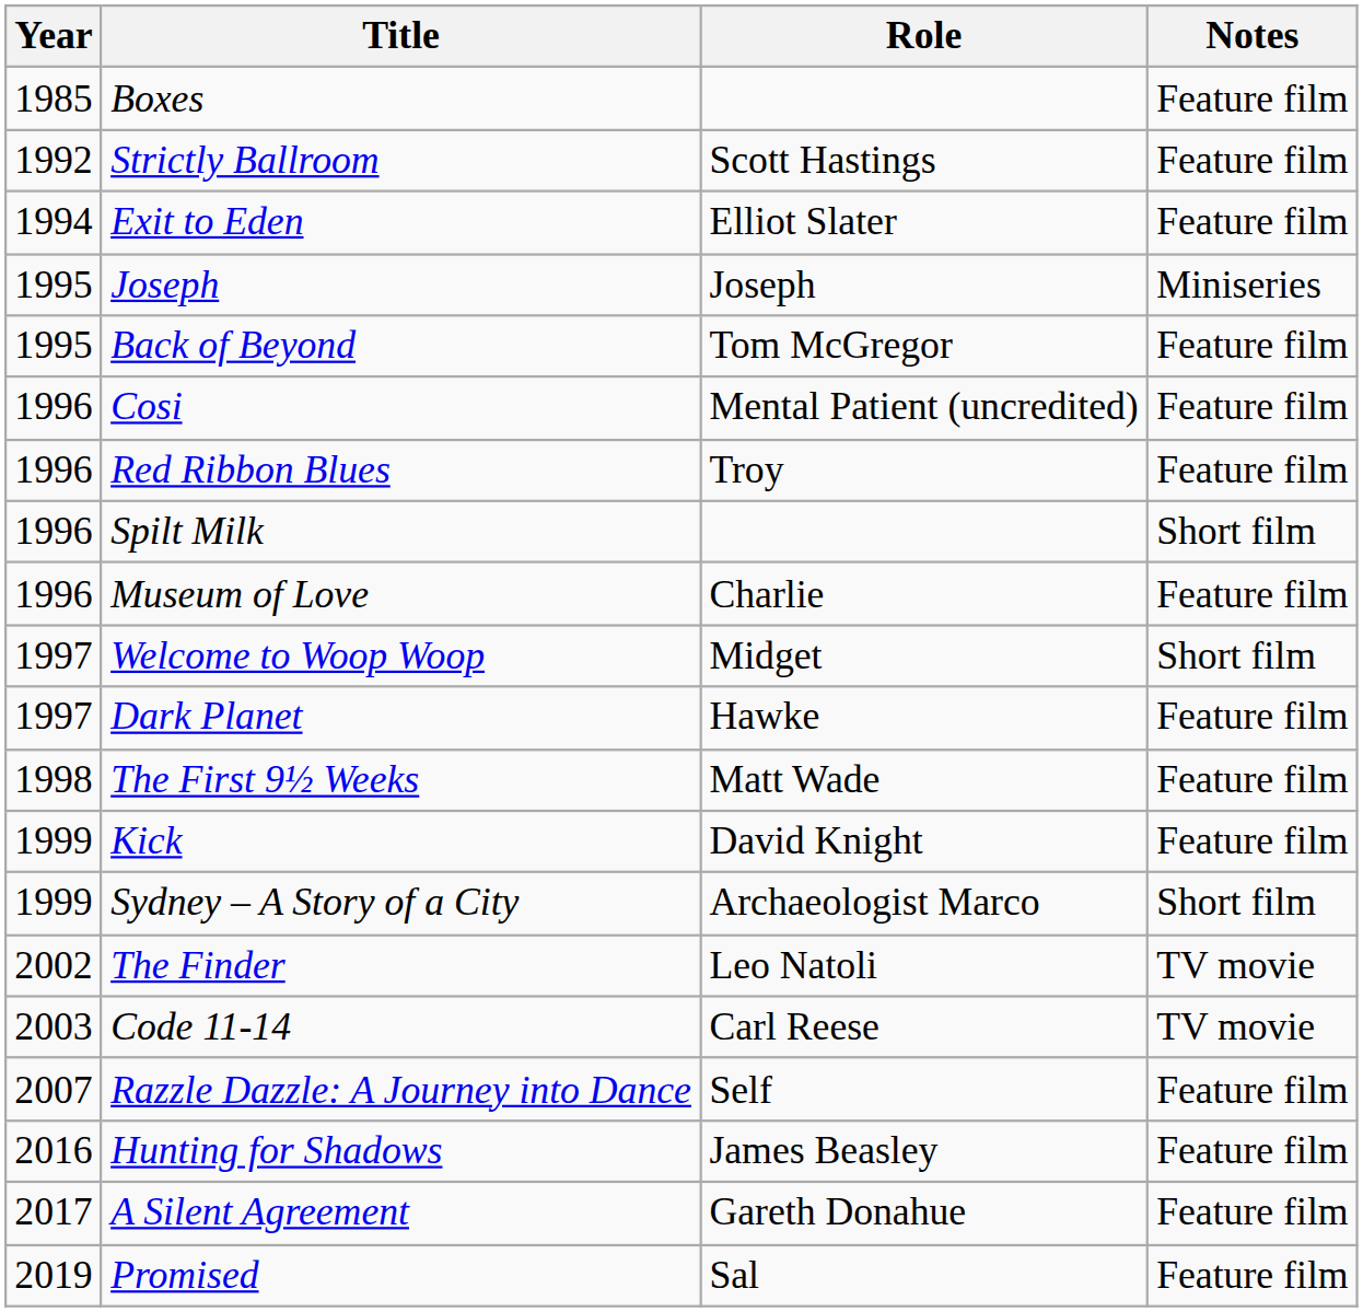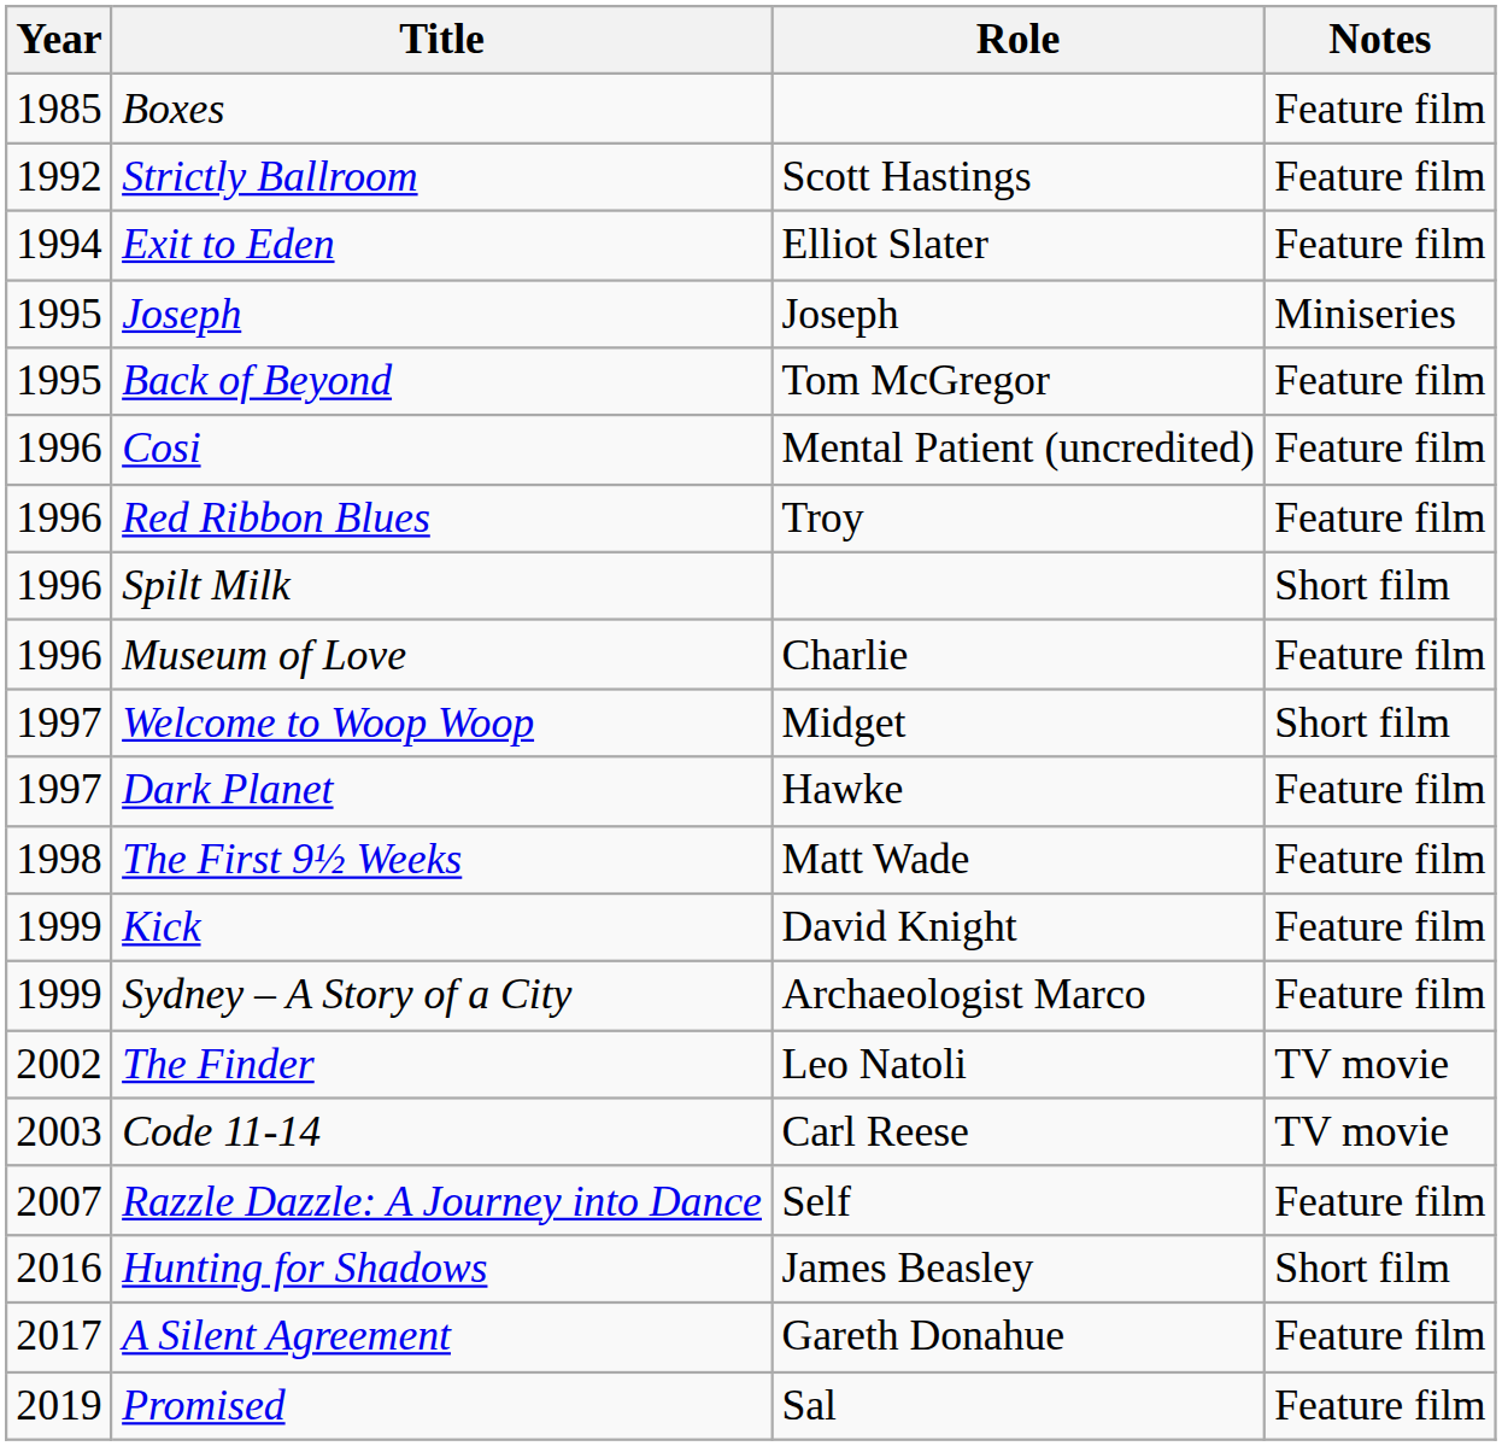 <table class="wikitable">
 <tr>
 <th>Year</th>
 <th>Title</th>
 <th>Role</th>
 <th>Notes</th>
 </tr>
 <tr>
 <td>1985</td>
 <td><em>Boxes</em></td>
 <td></td>
 <td>Feature film</td>
 </tr>
 <tr>
 <td>1992</td>
 <td><em><a href='#'>Strictly Ballroom</a></em></td>
 <td>Scott Hastings</td>
 <td>Feature film</td>
 </tr>
 <tr>
 <td>1994</td>
 <td><em><a href='#'>Exit to Eden</a></em></td>
 <td>Elliot Slater</td>
 <td>Feature film</td>
 </tr>
 <tr>
 <td>1995</td>
 <td><em><a href='#'>Joseph</a></em></td>
 <td>Joseph</td>
 <td>Miniseries</td>
 </tr>
 <tr>
 <td>1995</td>
 <td><em><a href='#'>Back of Beyond</a></em></td>
 <td>Tom McGregor</td>
 <td>Feature film</td>
 </tr>
 <tr>
 <td>1996</td>
 <td><em><a href='#'>Cosi</a></em></td>
 <td>Mental Patient (uncredited)</td>
 <td>Feature film</td>
 </tr>
 <tr>
 <td>1996</td>
 <td><em><a href='#'>Red Ribbon Blues</a></em></td>
 <td>Troy</td>
 <td>Feature film</td>
 </tr>
 <tr>
 <td>1996</td>
 <td><em>Spilt Milk</em></td>
 <td></td>
 <td>Short film</td>
 </tr>
 <tr>
 <td>1996</td>
 <td><em>Museum of Love</em></td>
 <td>Charlie</td>
 <td>Feature film</td>
 </tr>
 <tr>
 <td>1997</td>
 <td><em><a href='#'>Welcome to Woop Woop</a></em></td>
 <td>Midget</td>
 <td>Short film</td>
 </tr>
 <tr>
 <td>1997</td>
 <td><em><a href='#'>Dark Planet</a></em></td>
 <td>Hawke</td>
 <td>Feature film</td>
 </tr>
 <tr>
 <td>1998</td>
 <td><em><a href='#'>The First 9½ Weeks</a></em></td>
 <td>Matt Wade</td>
 <td>Feature film</td>
 </tr>
 <tr>
 <td>1999</td>
 <td><em><a href='#'>Kick</a></em></td>
 <td>David Knight</td>
 <td>Feature film</td>
 </tr>
 <tr>
 <td>1999</td>
 <td><em>Sydney – A Story of a City</em></td>
 <td>Archaeologist Marco</td>
-<td>Short film</td>
+<td>Feature film</td>
 </tr>
 <tr>
 <td>2002</td>
 <td><em><a href='#'>The Finder</a></em></td>
 <td>Leo Natoli</td>
 <td>TV movie</td>
 </tr>
 <tr>
 <td>2003</td>
 <td><em>Code 11-14</em></td>
 <td>Carl Reese</td>
 <td>TV movie</td>
 </tr>
 <tr>
 <td>2007</td>
 <td><em><a href='#'>Razzle Dazzle: A Journey into Dance</a></em></td>
 <td>Self</td>
 <td>Feature film</td>
 </tr>
 <tr>
 <td>2016</td>
 <td><em><a href='#'>Hunting for Shadows</a></em></td>
 <td>James Beasley</td>
-<td>Feature film</td>
+<td>Short film</td>
 </tr>
 <tr>
 <td>2017</td>
 <td><em><a href='#'>A Silent Agreement</a></em></td>
 <td>Gareth Donahue</td>
 <td>Feature film</td>
 </tr>
 <tr>
 <td>2019</td>
 <td><em><a href='#'>Promised</a></em></td>
 <td>Sal</td>
 <td>Feature film</td>
 </tr>
 </table>
